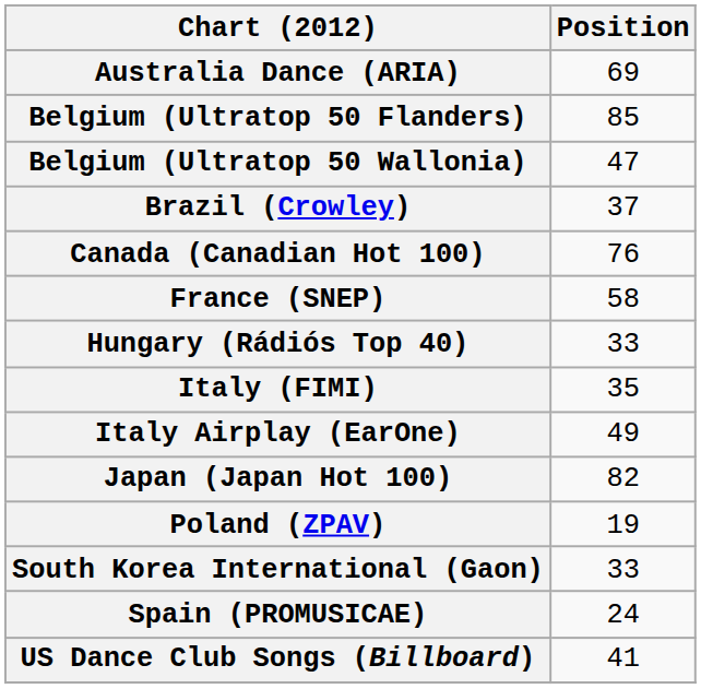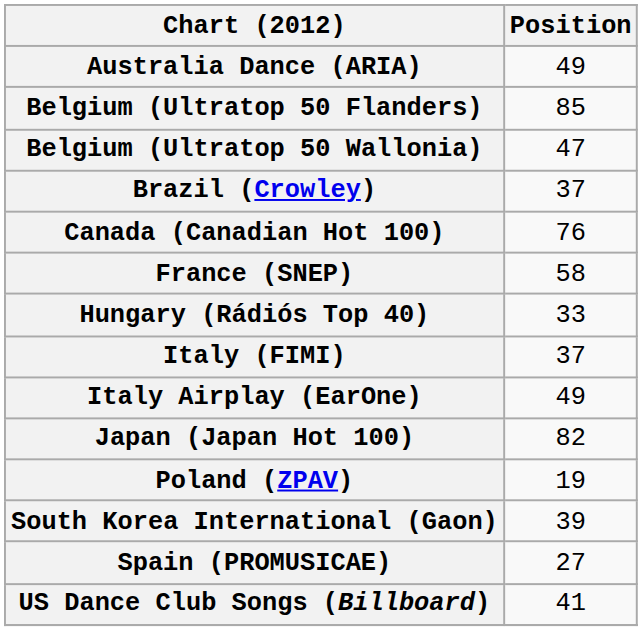 <table class="wikitable sortable plainrowheaders">
 <tr>
 <th scope="col">Chart (2012)</th>
 <th scope="col">Position</th>
 </tr>
 <tr>
 <th scope="row">Australia Dance (ARIA)</th>
-<td align="center">69</td>
+<td align="center">49</td>
 </tr>
 <tr>
 <th scope="row">Belgium (Ultratop 50 Flanders)</th>
 <td align="center">85</td>
 </tr>
 <tr>
 <th scope="row">Belgium (Ultratop 50 Wallonia)</th>
 <td align="center">47</td>
 </tr>
 <tr>
 <th scope="row">Brazil (<a href='#'>Crowley</a>)</th>
 <td style="text-align:center;">37</td>
 </tr>
 <tr>
 <th scope="row">Canada (Canadian Hot 100)</th>
 <td style="text-align:center;">76</td>
 </tr>
 <tr>
 <th scope="row">France (SNEP)</th>
 <td style="text-align:center;">58</td>
 </tr>
 <tr>
 <th scope="row">Hungary (Rádiós Top 40)</th>
 <td style="text-align:center;">33</td>
 </tr>
 <tr>
 <th scope="row">Italy (FIMI)</th>
-<td style="text-align:center;">35</td>
+<td style="text-align:center;">37</td>
 </tr>
 <tr>
 <th scope="row">Italy Airplay (EarOne)</th>
 <td style="text-align:center;">49</td>
 </tr>
 <tr>
 <th scope="row">Japan (Japan Hot 100)</th>
 <td align="center">82</td>
 </tr>
 <tr>
 <th scope="row">Poland (<a href='#'>ZPAV</a>)</th>
 <td style="text-align:center;">19</td>
 </tr>
 <tr>
 <th scope="row">South Korea International (Gaon)</th>
-<td align="center">33</td>
+<td align="center">39</td>
 </tr>
 <tr>
 <th scope="row">Spain (PROMUSICAE)</th>
-<td style="text-align:center;">24</td>
+<td style="text-align:center;">27</td>
 </tr>
 <tr>
 <th scope="row">US Dance Club Songs (<em>Billboard</em>)</th>
 <td align="center">41</td>
 </tr>
 <tr>
 </tr>
 </table>
